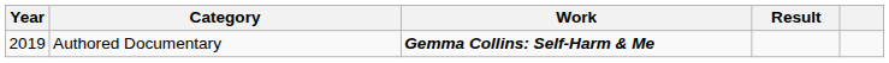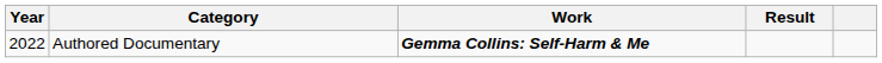 <table class= "wikitable sortable">
 <tr>
 <th scope="col" style="width:5%;">Year</th>
 <th scope="col" style="width:40%;">Category</th>
 <th scope="col" style="width:40%;">Work</th>
 <th scope="col" style="width:10%;">Result</th>
 <th scope="col" style="width:5%;"></th>
 </tr>
 <tr>
-<td scope="row">2019</td>
+<td scope="row">2022</td>
 <td>Authored Documentary</td>
 <td><strong><em>Gemma Collins: Self-Harm & Me</em></strong></td>
 <td></td>
 <td style="text-align:center;"></td>
 </tr>
 </table>
